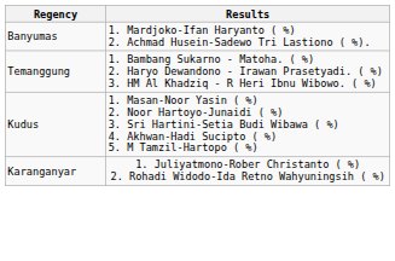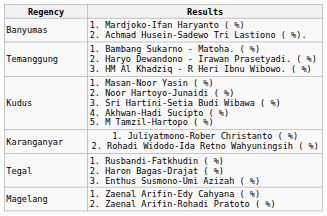 <table class="wikitable sortable" style="text-align: center;">
 <tr style="text-align: center;">
 <th style="width: 120px;">Regency</th>
 <th style="width: 350px;">Results</th>
 </tr>
 <tr>
 <td style="text-align: left;">Banyumas</td>
 <td style="text-align: left;">1. Mardjoko-Ifan Haryanto ( %)<br>2. Achmad Husein-Sadewo Tri Lastiono ( %).</td>
 </tr>
 <tr>
 <td style="text-align: left;">Temanggung</td>
 <td style="text-align: left;">1. Bambang Sukarno - Matoha. ( %)<br>2. Haryo Dewandono - Irawan Prasetyadi. ( %)<br>3. HM Al Khadziq - R Heri Ibnu Wibowo. ( %)</td>
 </tr>
 <tr>
 <td style="text-align: left;">Kudus</td>
 <td style="text-align: left;">1. Masan-Noor Yasin ( %)<br>2. Noor Hartoyo-Junaidi ( %)<br>3. Sri Hartini-Setia Budi Wibawa ( %)<br>4. Akhwan-Hadi Sucipto ( %)<br>5. M Tamzil-Hartopo ( %)</td>
 </tr>
 <tr>
 <td style="text-align: left;">Karanganyar</td>
 <td><div>1. Juliyatmono-Rober Christanto ( %)<br>2. Rohadi Widodo-Ida Retno Wahyuningsih ( %)</div></td>
 </tr>
+<tr>
+<td style="text-align: left;">Tegal</td>
+<td style="text-align: left;">1. Rusbandi-Fatkhudin ( %)<br>2. Haron Bagas-Drajat ( %)<br>3. Enthus Susmono-Umi Azizah ( %)</td>
+</tr>
+<tr>
+<td style="text-align: left;">Magelang</td>
+<td style="text-align: left;">1. Zaenal Arifin-Edy Cahyana ( %)<br>2. Zaenal Arifin-Rohadi Pratoto ( %)</td>
+</tr>
 </table>
